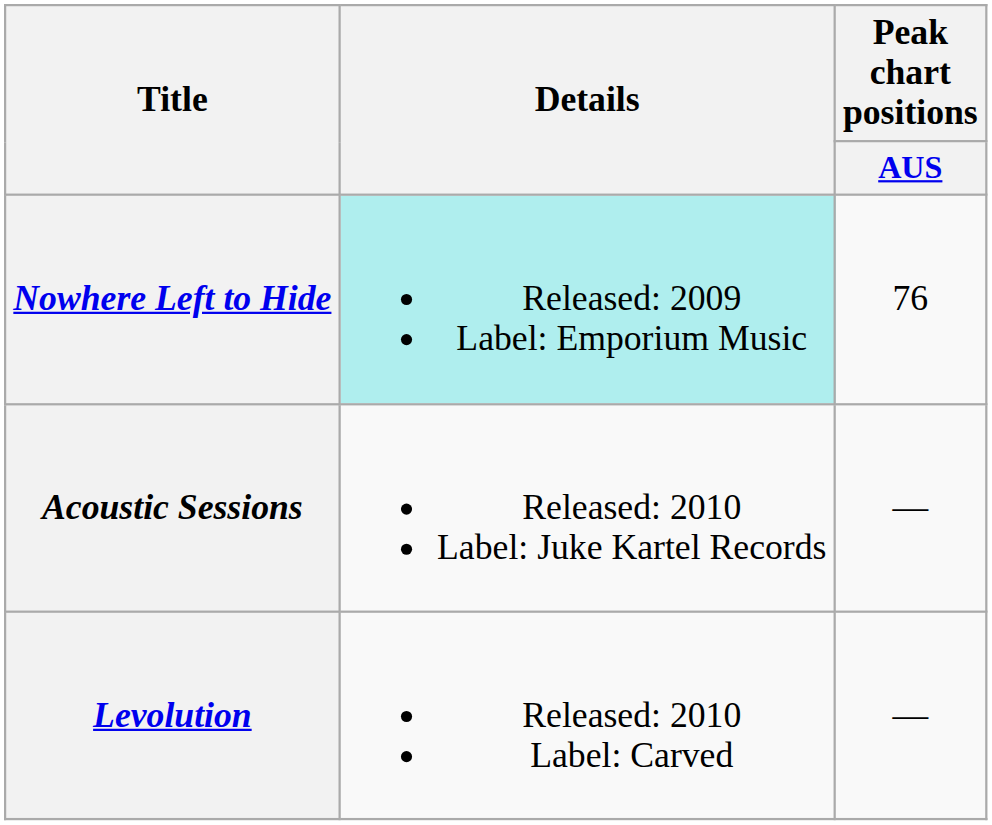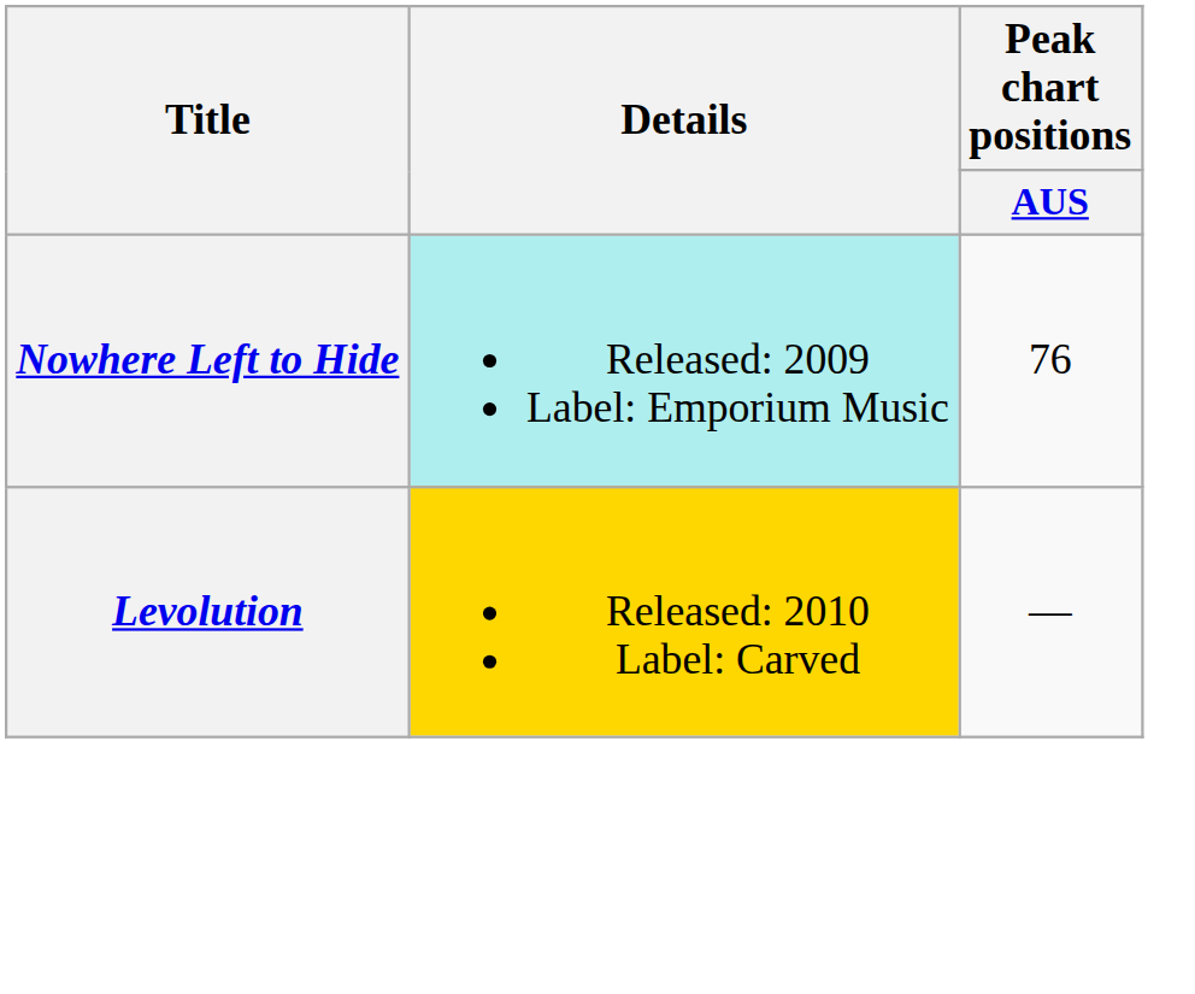 <table class="wikitable plainrowheaders" style="text-align:center;">
 <tr>
 <th scope="col" rowspan="2">Title</th>
 <th scope="col" rowspan="2">Details</th>
 <th scope="col" colspan="1">Peak chart positions</th>
 </tr>
 <tr>
 <th scope="col" style="width:3em;font-size:90%;"><a href='#'>AUS</a><br></th>
 </tr>
 <tr>
 <th scope="row"><em><a href='#'>Nowhere Left to Hide</a></em></th>
 <td style="background: paleturquoise;"><br><ul><li>Released: 2009</li><li>Label: Emporium Music</li></ul></td>
 <td>76</td>
 </tr>
 <tr>
-<th scope="row"><em>Acoustic Sessions</em></th>
-<td><br><ul><li>Released: 2010</li><li>Label: Juke Kartel Records</li></ul></td>
-<td>—</td>
-</tr>
-<tr>
 <th scope="row"><em><a href='#'>Levolution</a></em></th>
-<td><br><ul><li>Released: 2010</li><li>Label: Carved</li></ul></td>
+<td style="background: gold;"><br><ul><li>Released: 2010</li><li>Label: Carved</li></ul></td>
 <td>—</td>
 </tr>
 </table>
